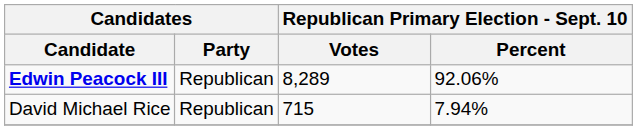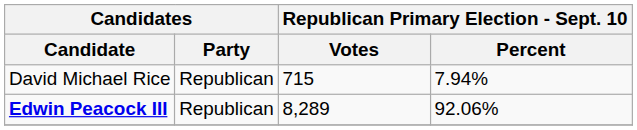 <table class=wikitable>
 <tr>
 <th colspan=2>Candidates</th>
 <th colspan=2>Republican Primary Election - Sept. 10 </th>
 </tr>
 <tr>
 <th>Candidate</th>
 <th>Party</th>
 <th>Votes</th>
 <th>Percent</th>
 </tr>
 <tr>
+<td>David Michael Rice</td>
+<td>Republican</td>
+<td>715</td>
+<td>7.94%</td>
+</tr>
+<tr>
 <td><strong><a href='#'>Edwin Peacock III</a></strong></td>
 <td>Republican</td>
 <td>8,289</td>
 <td>92.06%</td>
 </tr>
 <tr>
-<td>David Michael Rice</td>
-<td>Republican</td>
-<td>715</td>
-<td>7.94%</td>
-</tr>
-<tr>
 </tr>
 </table>
